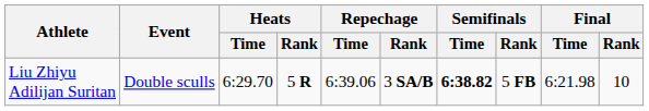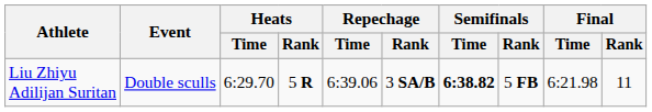 <table class=wikitable style=font-size:90%;text-align:center>
 <tr>
 <th rowspan=2>Athlete</th>
 <th rowspan=2>Event</th>
 <th colspan=2>Heats</th>
 <th colspan=2>Repechage</th>
 <th colspan=2>Semifinals</th>
 <th colspan=2>Final</th>
 </tr>
 <tr style=font-size:95%>
 <th>Time</th>
 <th>Rank</th>
 <th>Time</th>
 <th>Rank</th>
 <th>Time</th>
 <th>Rank</th>
 <th>Time</th>
 <th>Rank</th>
 </tr>
 <tr>
 <td align=left><a href='#'>Liu Zhiyu</a><br><a href='#'>Adilijan Suritan</a></td>
 <td align=left><a href='#'>Double sculls</a></td>
 <td>6:29.70</td>
 <td>5 <strong>R</strong></td>
 <td>6:39.06</td>
 <td>3 <strong>SA/B</strong></td>
 <td><strong>6:38.82</strong></td>
 <td>5 <strong>FB</strong></td>
 <td>6:21.98</td>
-<td>10</td>
+<td>11</td>
 </tr>
 </table>
